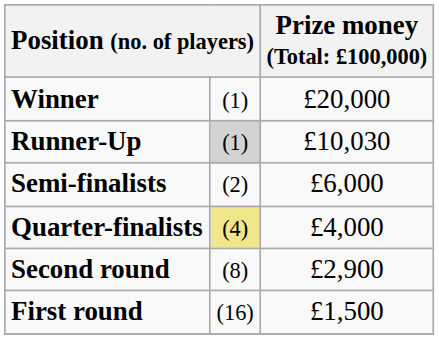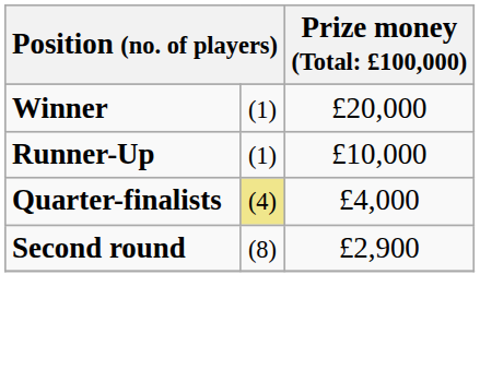 <table class="wikitable">
 <tr>
 <th colspan=2>Position <small>(no. of players)</small></th>
 <th>Prize money<br><small>(Total: £100,000)</small></th>
 </tr>
 <tr>
 <td><strong>Winner</strong></td>
 <td align=center><small>(1)</small></td>
 <td align=center>£20,000</td>
 </tr>
 <tr>
 <td><strong>Runner-Up</strong></td>
-<td align=center style="background: lightgrey;"><small>(1)</small></td>
-<td align=center>£10,030</td>
-</tr>
-<tr>
-<td><strong>Semi-finalists</strong></td>
-<td align=center><small>(2)</small></td>
-<td align=center>£6,000</td>
+<td align=center><small>(1)</small></td>
+<td align=center>£10,000</td>
 </tr>
 <tr>
 <td><strong>Quarter-finalists</strong></td>
 <td align=center style="background: khaki;"><small>(4)</small></td>
 <td align=center>£4,000</td>
 </tr>
 <tr>
 <td><strong>Second round</strong></td>
 <td align=center><small>(8)</small></td>
 <td align=center>£2,900</td>
 </tr>
 <tr>
-<td><strong>First round</strong></td>
-<td align=center><small>(16)</small></td>
-<td align=center>£1,500</td>
-</tr>
-<tr>
 </tr>
 </table>
